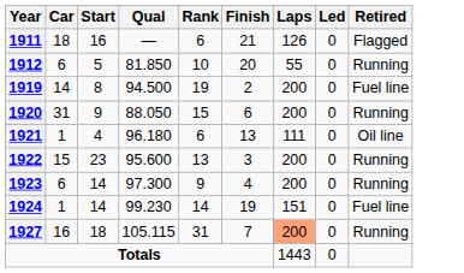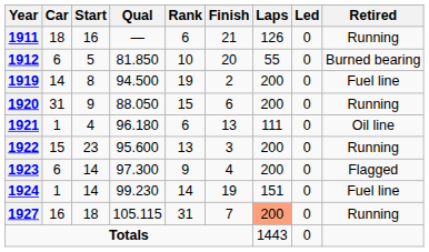 <table class="wikitable" style="text-align:center">
 <tr>
 <th>Year</th>
 <th>Car</th>
 <th>Start</th>
 <th>Qual</th>
 <th>Rank</th>
 <th>Finish</th>
 <th>Laps</th>
 <th>Led</th>
 <th>Retired</th>
 </tr>
 <tr>
 <th><a href='#'>1911</a></th>
 <td>18</td>
 <td>16</td>
 <td>—</td>
 <td>6</td>
 <td>21</td>
 <td>126</td>
 <td>0</td>
-<td>Flagged</td>
+<td>Running</td>
 </tr>
 <tr>
 <th><a href='#'>1912</a></th>
 <td>6</td>
 <td>5</td>
 <td>81.850</td>
 <td>10</td>
 <td>20</td>
 <td>55</td>
 <td>0</td>
-<td>Running</td>
+<td>Burned bearing</td>
 </tr>
 <tr>
 <th><a href='#'>1919</a></th>
 <td>14</td>
 <td>8</td>
 <td>94.500</td>
 <td>19</td>
 <td>2</td>
 <td>200</td>
 <td>0</td>
 <td>Fuel line</td>
 </tr>
 <tr>
 <th><a href='#'>1920</a></th>
 <td>31</td>
 <td>9</td>
 <td>88.050</td>
 <td>15</td>
 <td>6</td>
 <td>200</td>
 <td>0</td>
 <td>Running</td>
 </tr>
 <tr>
 <th><a href='#'>1921</a></th>
 <td>1</td>
 <td>4</td>
 <td>96.180</td>
 <td>6</td>
 <td>13</td>
 <td>111</td>
 <td>0</td>
 <td>Oil line</td>
 </tr>
 <tr>
 <th><a href='#'>1922</a></th>
 <td>15</td>
 <td>23</td>
 <td>95.600</td>
 <td>13</td>
 <td>3</td>
 <td>200</td>
 <td>0</td>
 <td>Running</td>
 </tr>
 <tr>
 <th><a href='#'>1923</a></th>
 <td>6</td>
 <td>14</td>
 <td>97.300</td>
 <td>9</td>
 <td>4</td>
 <td>200</td>
 <td>0</td>
-<td>Running</td>
+<td>Flagged</td>
 </tr>
 <tr>
 <th><a href='#'>1924</a></th>
 <td>1</td>
 <td>14</td>
 <td>99.230</td>
 <td>14</td>
 <td>19</td>
 <td>151</td>
 <td>0</td>
 <td>Fuel line</td>
 </tr>
 <tr>
 <th><a href='#'>1927</a></th>
 <td>16</td>
 <td>18</td>
 <td>105.115</td>
 <td>31</td>
 <td>7</td>
 <td style="background: lightsalmon;">200</td>
 <td>0</td>
 <td>Running</td>
 </tr>
 <tr>
 <td colspan=6><strong>Totals</strong></td>
 <td>1443</td>
 <td>0</td>
 <td></td>
 </tr>
 </table>
